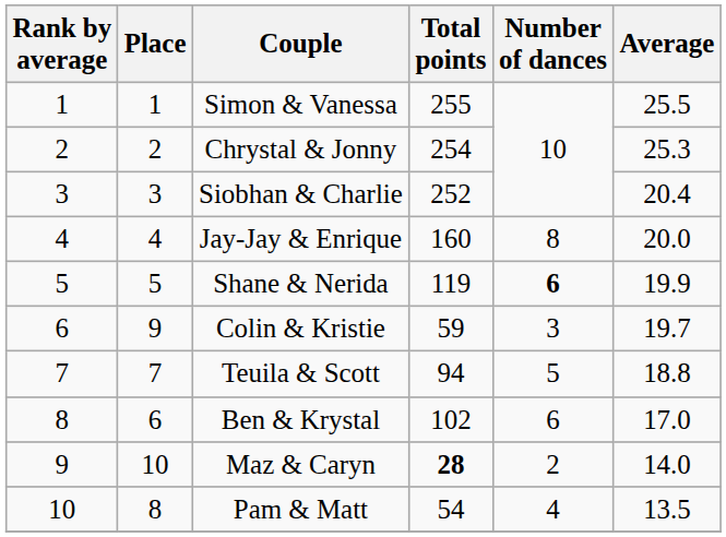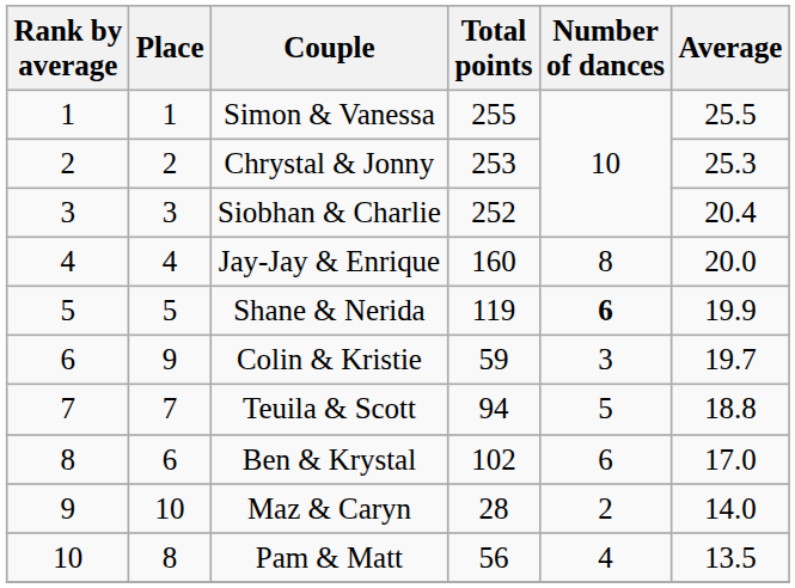 <table class="wikitable sortable" style="margin:auto; text-align:center; font-size:95%;">
 <tr>
 <th>Rank by<br>average</th>
 <th>Place</th>
 <th>Couple</th>
 <th>Total<br>points</th>
 <th>Number<br>of dances</th>
 <th>Average</th>
 </tr>
 <tr>
 <td>1</td>
 <td>1</td>
 <td>Simon & Vanessa</td>
 <td>255</td>
 <td rowspan=3>10</td>
 <td>25.5</td>
 </tr>
 <tr>
 <td>2</td>
 <td>2</td>
 <td>Chrystal & Jonny</td>
-<td>254</td>
+<td>253</td>
 <td>25.3</td>
 </tr>
 <tr>
 <td>3</td>
 <td>3</td>
 <td>Siobhan & Charlie</td>
 <td>252</td>
 <td>20.4</td>
 </tr>
 <tr>
 <td>4</td>
 <td>4</td>
 <td>Jay-Jay & Enrique</td>
 <td>160</td>
 <td>8</td>
 <td>20.0</td>
 </tr>
 <tr>
 <td>5</td>
 <td>5</td>
 <td>Shane & Nerida</td>
 <td>119</td>
 <td><strong>6</strong></td>
 <td>19.9</td>
 </tr>
 <tr>
 <td>6</td>
 <td>9</td>
 <td>Colin & Kristie</td>
 <td>59</td>
 <td>3</td>
 <td>19.7</td>
 </tr>
 <tr>
 <td>7</td>
 <td>7</td>
 <td>Teuila & Scott</td>
 <td>94</td>
 <td>5</td>
 <td>18.8</td>
 </tr>
 <tr>
 <td>8</td>
 <td>6</td>
 <td>Ben & Krystal</td>
 <td>102</td>
 <td>6</td>
 <td>17.0</td>
 </tr>
 <tr>
 <td>9</td>
 <td>10</td>
 <td>Maz & Caryn</td>
-<td><strong>28</strong></td>
+<td>28</td>
 <td>2</td>
 <td>14.0</td>
 </tr>
 <tr>
 <td>10</td>
 <td>8</td>
 <td>Pam & Matt</td>
-<td>54</td>
+<td>56</td>
 <td>4</td>
 <td>13.5</td>
 </tr>
 <tr>
 </tr>
 </table>
